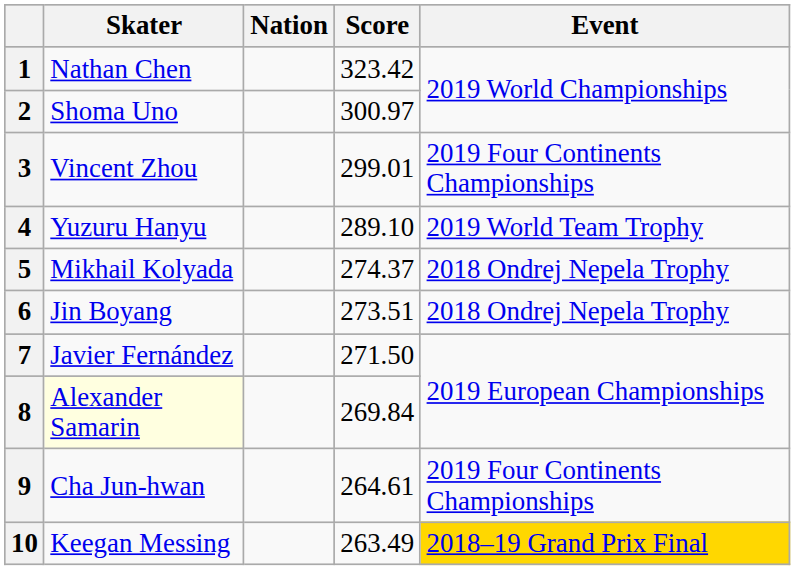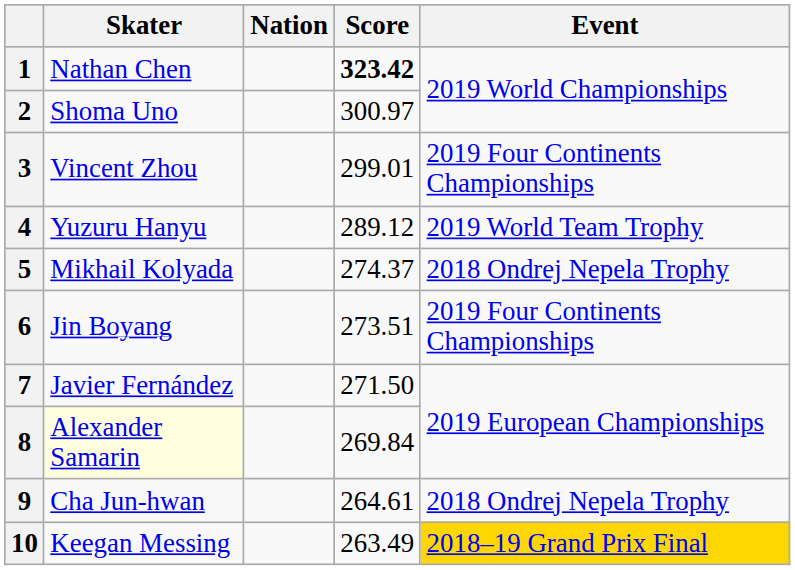 <table class="wikitable sortable" style="text-align:left; width:75%">
 <tr>
 <th scope="col"></th>
 <th scope="col">Skater</th>
 <th scope="col">Nation</th>
 <th scope="col">Score</th>
 <th scope="col">Event</th>
 </tr>
 <tr>
 <th scope="row">1</th>
 <td><a href='#'>Nathan Chen</a></td>
 <td></td>
-<td style="text-align:center;">323.42</td>
+<td style="text-align:center;"><strong>323.42</strong></td>
 <td rowspan="2"><a href='#'>2019 World Championships</a></td>
 </tr>
 <tr>
 <th scope="row">2</th>
 <td><a href='#'>Shoma Uno</a></td>
 <td></td>
 <td style="text-align:center;">300.97</td>
 </tr>
 <tr>
 <th scope="row">3</th>
 <td><a href='#'>Vincent Zhou</a></td>
 <td></td>
 <td style="text-align:center;">299.01</td>
 <td><a href='#'>2019 Four Continents Championships</a></td>
 </tr>
 <tr>
 <th scope="row">4</th>
 <td><a href='#'>Yuzuru Hanyu</a></td>
 <td></td>
-<td style="text-align:center;">289.10</td>
+<td style="text-align:center;">289.12</td>
 <td><a href='#'>2019 World Team Trophy</a></td>
 </tr>
 <tr>
 <th scope="row">5</th>
 <td><a href='#'>Mikhail Kolyada</a></td>
 <td></td>
 <td style="text-align:center;">274.37</td>
 <td><a href='#'>2018 Ondrej Nepela Trophy</a></td>
 </tr>
 <tr>
 <th scope="row">6</th>
 <td><a href='#'>Jin Boyang</a></td>
 <td></td>
 <td style="text-align:center;">273.51</td>
-<td><a href='#'>2018 Ondrej Nepela Trophy</a></td>
+<td><a href='#'>2019 Four Continents Championships</a></td>
 </tr>
 <tr>
 <th scope="row">7</th>
 <td><a href='#'>Javier Fernández</a></td>
 <td></td>
 <td style="text-align:center;">271.50</td>
 <td rowspan="2"><a href='#'>2019 European Championships</a></td>
 </tr>
 <tr>
 <th scope="row">8</th>
 <td style="background: lightyellow;"><a href='#'>Alexander Samarin</a></td>
 <td></td>
 <td style="text-align:center;">269.84</td>
 </tr>
 <tr>
 <th scope="row">9</th>
 <td><a href='#'>Cha Jun-hwan</a></td>
 <td></td>
 <td style="text-align:center;">264.61</td>
-<td><a href='#'>2019 Four Continents Championships</a></td>
+<td><a href='#'>2018 Ondrej Nepela Trophy</a></td>
 </tr>
 <tr>
 <th scope="row">10</th>
 <td><a href='#'>Keegan Messing</a></td>
 <td></td>
 <td style="text-align:center;">263.49</td>
 <td style="background: gold;"><a href='#'>2018–19 Grand Prix Final</a></td>
 </tr>
 </table>
